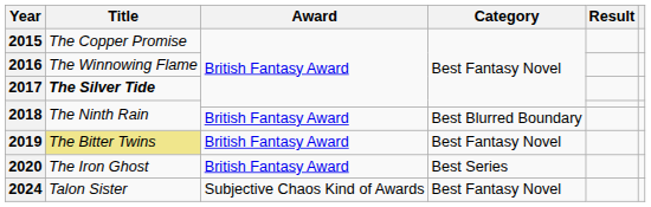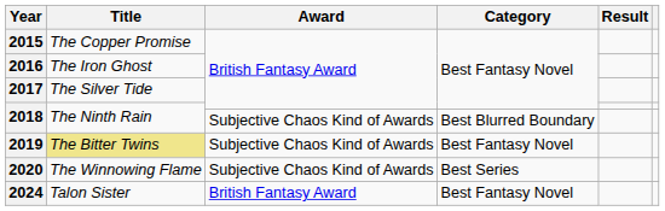 <table class="wikitable">
 <tr>
 <th>Year</th>
 <th>Title</th>
 <th>Award</th>
 <th>Category</th>
 <th>Result</th>
 <th></th>
 </tr>
 <tr>
 <th scope="row">2015</th>
 <td><em>The Copper Promise</em></td>
 <td rowspan="4"><a href='#'>British Fantasy Award</a></td>
 <td rowspan="4">Best Fantasy Novel</td>
 <td></td>
 <td></td>
 </tr>
 <tr>
 <th scope="row">2016</th>
-<td><em>The Winnowing Flame</em></td>
+<td><em>The Iron Ghost</em></td>
 <td></td>
 <td></td>
 </tr>
 <tr>
 <th scope="row">2017</th>
-<td><strong><em>The Silver Tide</em></strong></td>
+<td><em>The Silver Tide</em></td>
 <td></td>
 <td></td>
 </tr>
 <tr>
 <th rowspan="2" scope="row">2018</th>
 <td rowspan="2"><em>The Ninth Rain</em></td>
 <td></td>
 <td></td>
 </tr>
 <tr>
-<td><a href='#'>British Fantasy Award</a></td>
+<td>Subjective Chaos Kind of Awards</td>
 <td>Best Blurred Boundary</td>
 <td></td>
 <td></td>
 </tr>
 <tr>
 <th scope="row">2019</th>
 <td style="background: khaki;"><em>The Bitter Twins</em></td>
-<td><a href='#'>British Fantasy Award</a></td>
+<td>Subjective Chaos Kind of Awards</td>
 <td>Best Fantasy Novel</td>
 <td></td>
 <td></td>
 </tr>
 <tr>
 <th scope="row">2020</th>
-<td><em>The Iron Ghost</em></td>
-<td><a href='#'>British Fantasy Award</a></td>
+<td><em>The Winnowing Flame</em></td>
+<td>Subjective Chaos Kind of Awards</td>
 <td>Best Series</td>
 <td></td>
 <td></td>
 </tr>
 <tr>
 <th scope="row">2024</th>
 <td><em>Talon Sister</em></td>
-<td>Subjective Chaos Kind of Awards</td>
+<td><a href='#'>British Fantasy Award</a></td>
 <td>Best Fantasy Novel</td>
 <td></td>
 <td></td>
 </tr>
 </table>
